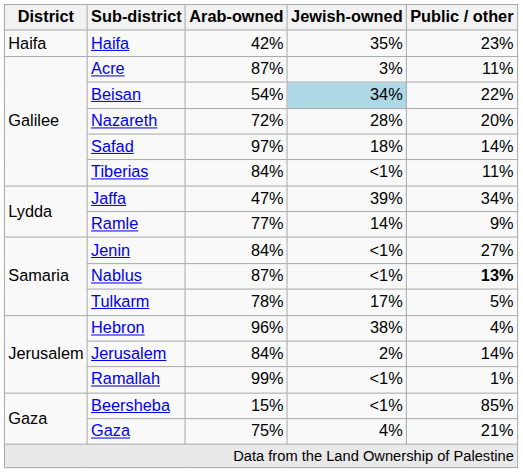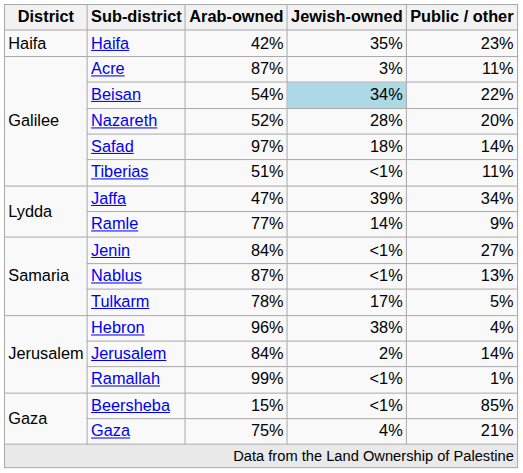 <table class="wikitable" style="text-align:right;">
 <tr>
 <th>District</th>
 <th>Sub-district</th>
 <th>Arab-owned</th>
 <th>Jewish-owned</th>
 <th>Public / other</th>
 </tr>
 <tr>
 <td style="text-align:left;">Haifa</td>
 <td align="left"><a href='#'>Haifa</a></td>
 <td>42%</td>
 <td>35%</td>
 <td>23%</td>
 </tr>
 <tr>
 <td style="text-align:left;" rowspan="5">Galilee</td>
 <td align="left"><a href='#'>Acre</a></td>
 <td>87%</td>
 <td>3%</td>
 <td>11%</td>
 </tr>
 <tr>
 <td align="left"><a href='#'>Beisan</a></td>
 <td>54%</td>
 <td style="background: lightblue;">34%</td>
 <td>22%</td>
 </tr>
 <tr>
 <td align="left"><a href='#'>Nazareth</a></td>
-<td>72%</td>
+<td>52%</td>
 <td>28%</td>
 <td>20%</td>
 </tr>
 <tr>
 <td align="left"><a href='#'>Safad</a></td>
 <td>97%</td>
 <td>18%</td>
 <td>14%</td>
 </tr>
 <tr>
 <td align="left"><a href='#'>Tiberias</a></td>
-<td>84%</td>
+<td>51%</td>
 <td><1%</td>
 <td>11%</td>
 </tr>
 <tr>
 <td style="text-align:left;" rowspan="2">Lydda</td>
 <td align="left"><a href='#'>Jaffa</a></td>
 <td>47%</td>
 <td>39%</td>
 <td>34%</td>
 </tr>
 <tr>
 <td align="left"><a href='#'>Ramle</a></td>
 <td>77%</td>
 <td>14%</td>
 <td>9%</td>
 </tr>
 <tr>
 <td style="text-align:left;" rowspan="3">Samaria</td>
 <td align="left"><a href='#'>Jenin</a></td>
 <td>84%</td>
 <td><1%</td>
 <td>27%</td>
 </tr>
 <tr>
 <td align="left"><a href='#'>Nablus</a></td>
 <td>87%</td>
 <td><1%</td>
-<td><strong>13%</strong></td>
+<td>13%</td>
 </tr>
 <tr>
 <td align="left"><a href='#'>Tulkarm</a></td>
 <td>78%</td>
 <td>17%</td>
 <td>5%</td>
 </tr>
 <tr>
 <td style="text-align:left;" rowspan="3">Jerusalem</td>
 <td align="left"><a href='#'>Hebron</a></td>
 <td>96%</td>
 <td>38%</td>
 <td>4%</td>
 </tr>
 <tr>
 <td align="left"><a href='#'>Jerusalem</a></td>
 <td>84%</td>
 <td>2%</td>
 <td>14%</td>
 </tr>
 <tr>
 <td align="left"><a href='#'>Ramallah</a></td>
 <td>99%</td>
 <td><1%</td>
 <td>1%</td>
 </tr>
 <tr>
 <td style="text-align:left;" rowspan="2">Gaza</td>
 <td align="left"><a href='#'>Beersheba</a></td>
 <td>15%</td>
 <td><1%</td>
 <td>85%</td>
 </tr>
 <tr>
 <td align="left"><a href='#'>Gaza</a></td>
 <td>75%</td>
 <td>4%</td>
 <td>21%</td>
 </tr>
 <tr>
 <td colspan="7" style="background:#e9e9e9;font-size:90%;">Data from the Land Ownership of Palestine</td>
 </tr>
 </table>
